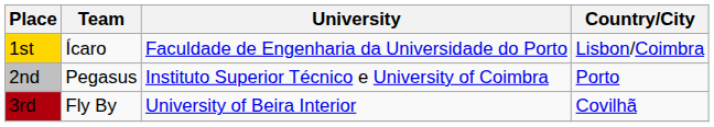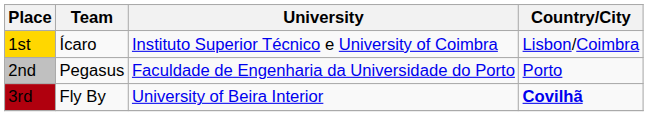 <table class="wikitable" border="1">
 <tr>
 <th>Place</th>
 <th>Team</th>
 <th>University</th>
 <th>Country/City</th>
 </tr>
 <tr --->
 <td bgcolor=gold>1st</td>
 <td>Ícaro</td>
-<td><a href='#'>Faculdade de Engenharia da Universidade do Porto</a></td>
+<td><a href='#'>Instituto Superior Técnico</a> e <a href='#'>University of Coimbra</a></td>
 <td> <a href='#'>Lisbon</a>/<a href='#'>Coimbra</a></td>
 </tr>
 <tr --->
 <td bgcolor=silver>2nd</td>
 <td>Pegasus</td>
-<td><a href='#'>Instituto Superior Técnico</a> e <a href='#'>University of Coimbra</a></td>
+<td><a href='#'>Faculdade de Engenharia da Universidade do Porto</a></td>
 <td> <a href='#'>Porto</a></td>
 </tr>
 <tr --->
 <td bgcolor=bronze>3rd</td>
 <td>Fly By</td>
 <td><a href='#'>University of Beira Interior</a></td>
-<td> <a href='#'>Covilhã</a></td>
+<td><strong> <a href='#'>Covilhã</a></strong></td>
 </tr>
 <tr --->
 </tr>
 </table>
